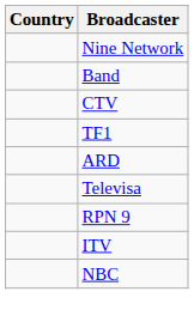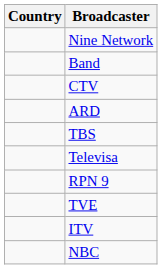 <table class="wikitable">
 <tr>
 <th align=center>Country</th>
 <th align=center>Broadcaster</th>
 </tr>
 <tr>
 <td></td>
 <td><a href='#'>Nine Network</a></td>
 </tr>
 <tr>
 <td></td>
 <td><a href='#'>Band</a></td>
 </tr>
 <tr>
 <td></td>
 <td><a href='#'>CTV</a></td>
 </tr>
 <tr>
 <td></td>
-<td><a href='#'>TF1</a></td>
+<td><a href='#'>ARD</a></td>
 </tr>
 <tr>
 <td></td>
-<td><a href='#'>ARD</a></td>
+<td><a href='#'>TBS</a></td>
 </tr>
 <tr>
 <td></td>
 <td><a href='#'>Televisa</a></td>
 </tr>
 <tr>
 <td></td>
 <td><a href='#'>RPN 9</a></td>
 </tr>
 <tr>
 <td></td>
+<td><a href='#'>TVE</a></td>
+</tr>
+<tr>
+<td></td>
 <td><a href='#'>ITV</a></td>
 </tr>
 <tr>
 <td></td>
 <td><a href='#'>NBC</a></td>
 </tr>
 </table>
